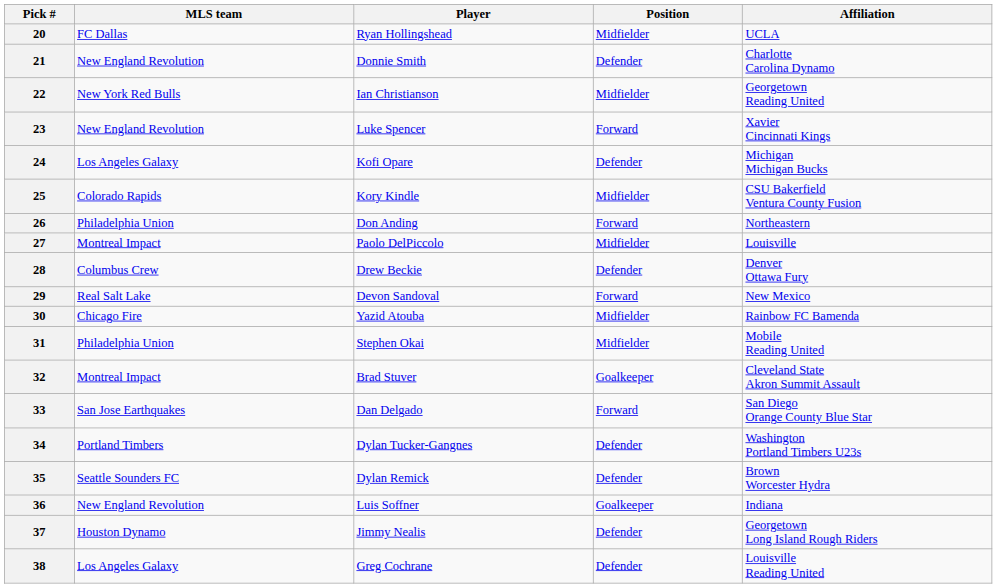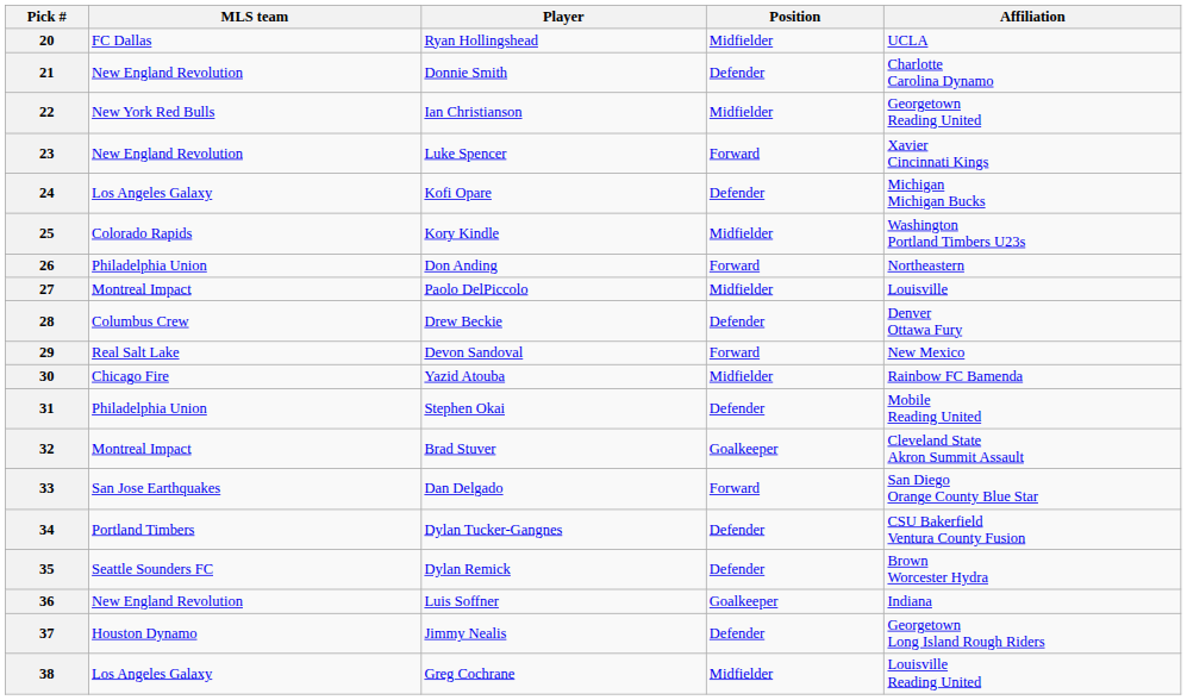 <table class="wikitable sortable" style="width:80%">
 <tr>
 <th width=7%>Pick #</th>
 <th width=28%>MLS team</th>
 <th width=24%>Player</th>
 <th width=15%>Position</th>
 <th width=25%>Affiliation</th>
 </tr>
 <tr>
 <th>20</th>
 <td><a href='#'>FC Dallas</a></td>
 <td> <a href='#'>Ryan Hollingshead</a></td>
 <td><a href='#'>Midfielder</a></td>
 <td><a href='#'>UCLA</a></td>
 </tr>
 <tr>
 <th>21</th>
 <td><a href='#'>New England Revolution</a></td>
 <td> <a href='#'>Donnie Smith</a></td>
 <td><a href='#'>Defender</a></td>
 <td><a href='#'>Charlotte</a><br><a href='#'>Carolina Dynamo</a></td>
 </tr>
 <tr>
 <th>22</th>
 <td><a href='#'>New York Red Bulls</a></td>
 <td> <a href='#'>Ian Christianson</a></td>
 <td><a href='#'>Midfielder</a></td>
 <td><a href='#'>Georgetown</a><br><a href='#'>Reading United</a></td>
 </tr>
 <tr>
 <th>23</th>
 <td><a href='#'>New England Revolution</a></td>
 <td> <a href='#'>Luke Spencer</a></td>
 <td><a href='#'>Forward</a></td>
 <td><a href='#'>Xavier</a><br><a href='#'>Cincinnati Kings</a></td>
 </tr>
 <tr>
 <th>24</th>
 <td><a href='#'>Los Angeles Galaxy</a></td>
 <td> <a href='#'>Kofi Opare</a></td>
 <td><a href='#'>Defender</a></td>
 <td><a href='#'>Michigan</a><br><a href='#'>Michigan Bucks</a><br></td>
 </tr>
 <tr>
 <th>25</th>
 <td><a href='#'>Colorado Rapids</a></td>
 <td> <a href='#'>Kory Kindle</a></td>
 <td><a href='#'>Midfielder</a></td>
-<td><a href='#'>CSU Bakerfield</a><br><a href='#'>Ventura County Fusion</a></td>
+<td><a href='#'>Washington</a><br><a href='#'>Portland Timbers U23s</a></td>
 </tr>
 <tr>
 <th>26</th>
 <td><a href='#'>Philadelphia Union</a></td>
 <td> <a href='#'>Don Anding</a></td>
 <td><a href='#'>Forward</a></td>
 <td><a href='#'>Northeastern</a></td>
 </tr>
 <tr>
 <th>27</th>
 <td><a href='#'>Montreal Impact</a></td>
 <td> <a href='#'>Paolo DelPiccolo</a></td>
 <td><a href='#'>Midfielder</a></td>
 <td><a href='#'>Louisville</a></td>
 </tr>
 <tr>
 <th>28</th>
 <td><a href='#'>Columbus Crew</a></td>
 <td>  <a href='#'>Drew Beckie</a></td>
 <td><a href='#'>Defender</a></td>
 <td><a href='#'>Denver</a><br><a href='#'>Ottawa Fury</a></td>
 </tr>
 <tr>
 <th>29</th>
 <td><a href='#'>Real Salt Lake</a></td>
 <td> <a href='#'>Devon Sandoval</a></td>
 <td><a href='#'>Forward</a></td>
 <td><a href='#'>New Mexico</a></td>
 </tr>
 <tr>
 <th>30</th>
 <td><a href='#'>Chicago Fire</a></td>
 <td> <a href='#'>Yazid Atouba</a></td>
 <td><a href='#'>Midfielder</a></td>
 <td><a href='#'>Rainbow FC Bamenda</a></td>
 </tr>
 <tr>
 <th>31</th>
 <td><a href='#'>Philadelphia Union</a></td>
 <td> <a href='#'>Stephen Okai</a></td>
-<td><a href='#'>Midfielder</a></td>
+<td><a href='#'>Defender</a></td>
 <td><a href='#'>Mobile</a><br><a href='#'>Reading United</a></td>
 </tr>
 <tr>
 <th>32</th>
 <td><a href='#'>Montreal Impact</a></td>
 <td> <a href='#'>Brad Stuver</a></td>
 <td><a href='#'>Goalkeeper</a></td>
 <td><a href='#'>Cleveland State</a><br><a href='#'>Akron Summit Assault</a></td>
 </tr>
 <tr>
 <th>33</th>
 <td><a href='#'>San Jose Earthquakes</a></td>
 <td> <a href='#'>Dan Delgado</a></td>
 <td><a href='#'>Forward</a></td>
 <td><a href='#'>San Diego</a><br><a href='#'>Orange County Blue Star</a></td>
 </tr>
 <tr>
 <th>34</th>
 <td><a href='#'>Portland Timbers</a></td>
 <td> <a href='#'>Dylan Tucker-Gangnes</a></td>
 <td><a href='#'>Defender</a></td>
-<td><a href='#'>Washington</a><br><a href='#'>Portland Timbers U23s</a></td>
+<td><a href='#'>CSU Bakerfield</a><br><a href='#'>Ventura County Fusion</a></td>
 </tr>
 <tr>
 <th>35</th>
 <td><a href='#'>Seattle Sounders FC</a></td>
 <td> <a href='#'>Dylan Remick</a></td>
 <td><a href='#'>Defender</a></td>
 <td><a href='#'>Brown</a><br><a href='#'>Worcester Hydra</a></td>
 </tr>
 <tr>
 <th>36</th>
 <td><a href='#'>New England Revolution</a></td>
 <td> <a href='#'>Luis Soffner</a></td>
 <td><a href='#'>Goalkeeper</a></td>
 <td><a href='#'>Indiana</a></td>
 </tr>
 <tr>
 <th>37</th>
 <td><a href='#'>Houston Dynamo</a></td>
 <td> <a href='#'>Jimmy Nealis</a></td>
 <td><a href='#'>Defender</a></td>
 <td><a href='#'>Georgetown</a><br><a href='#'>Long Island Rough Riders</a></td>
 </tr>
 <tr>
 <th>38</th>
 <td><a href='#'>Los Angeles Galaxy</a></td>
 <td> <a href='#'>Greg Cochrane</a></td>
-<td><a href='#'>Defender</a></td>
+<td><a href='#'>Midfielder</a></td>
 <td><a href='#'>Louisville</a><br><a href='#'>Reading United</a></td>
 </tr>
 </table>
